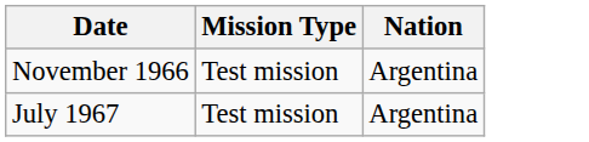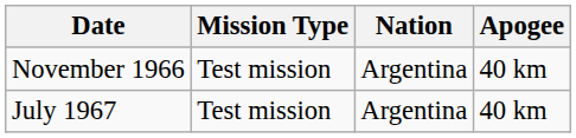 <table class="wikitable sortable">
 <tr>
 <th>Date</th>
 <th>Mission Type</th>
 <th>Nation</th>
+<th>Apogee</th>
 </tr>
 <tr>
 <td>November 1966</td>
 <td>Test mission</td>
 <td>Argentina</td>
+<td>40 km</td>
 </tr>
 <tr>
 <td>July 1967</td>
 <td>Test mission</td>
 <td>Argentina</td>
+<td>40 km</td>
 </tr>
 </table>
